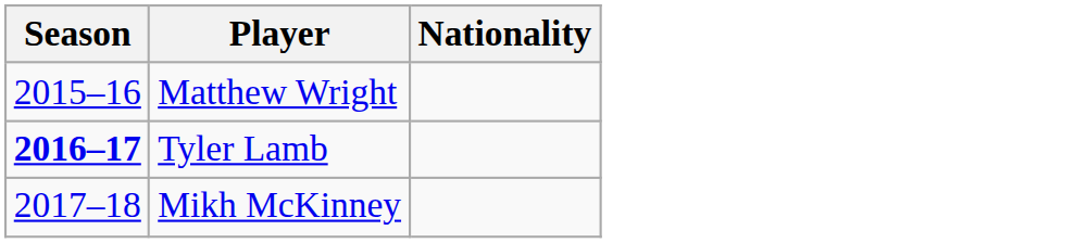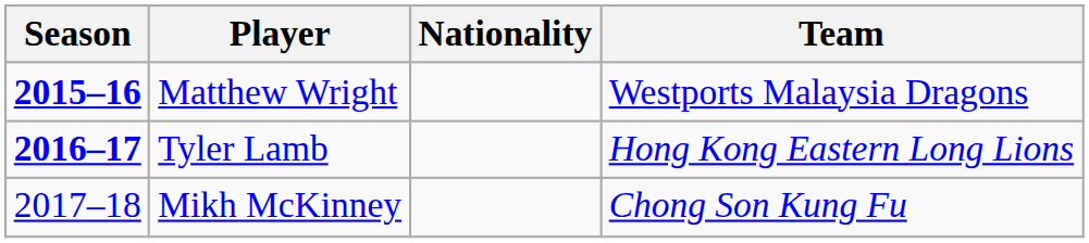 <table class="wikitable" style="font-size:100%;">
 <tr>
 <th>Season</th>
 <th>Player</th>
 <th>Nationality</th>
+<th>Team</th>
 </tr>
 <tr>
-<td align=center><a href='#'>2015–16</a></td>
+<td align=center><strong><a href='#'>2015–16</a></strong></td>
 <td><a href='#'>Matthew Wright</a></td>
 <td></td>
+<td> <a href='#'>Westports Malaysia Dragons</a></td>
 </tr>
 <tr>
 <td align=center><strong><a href='#'>2016–17</a></strong></td>
 <td><a href='#'>Tyler Lamb</a></td>
 <td></td>
+<td> <em><a href='#'>Hong Kong Eastern Long Lions</a></em></td>
 </tr>
 <tr>
 <td align=center><a href='#'>2017–18</a></td>
 <td><a href='#'>Mikh McKinney</a></td>
 <td></td>
+<td> <em><a href='#'>Chong Son Kung Fu</a></em></td>
 </tr>
 </table>
